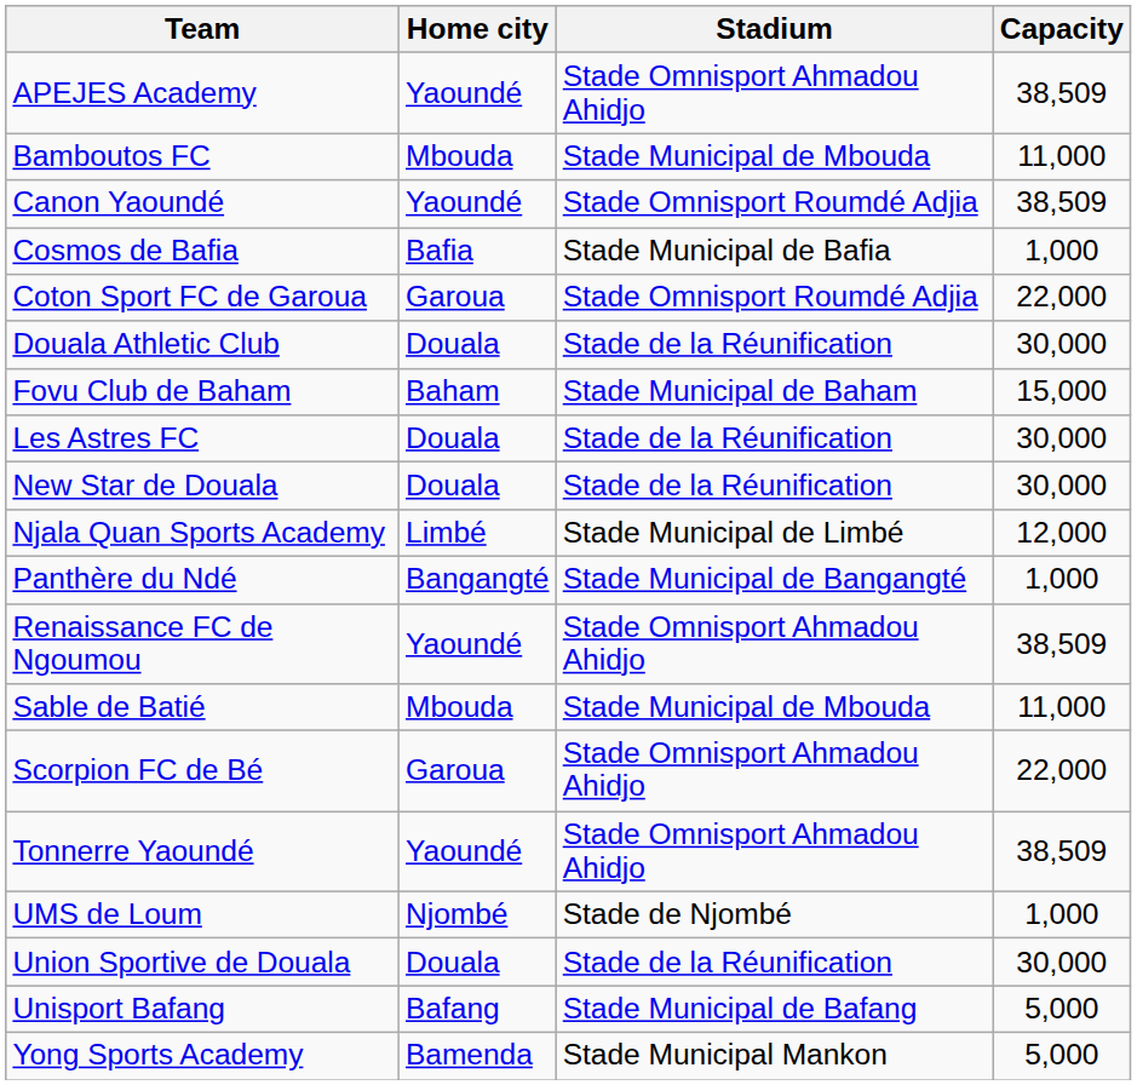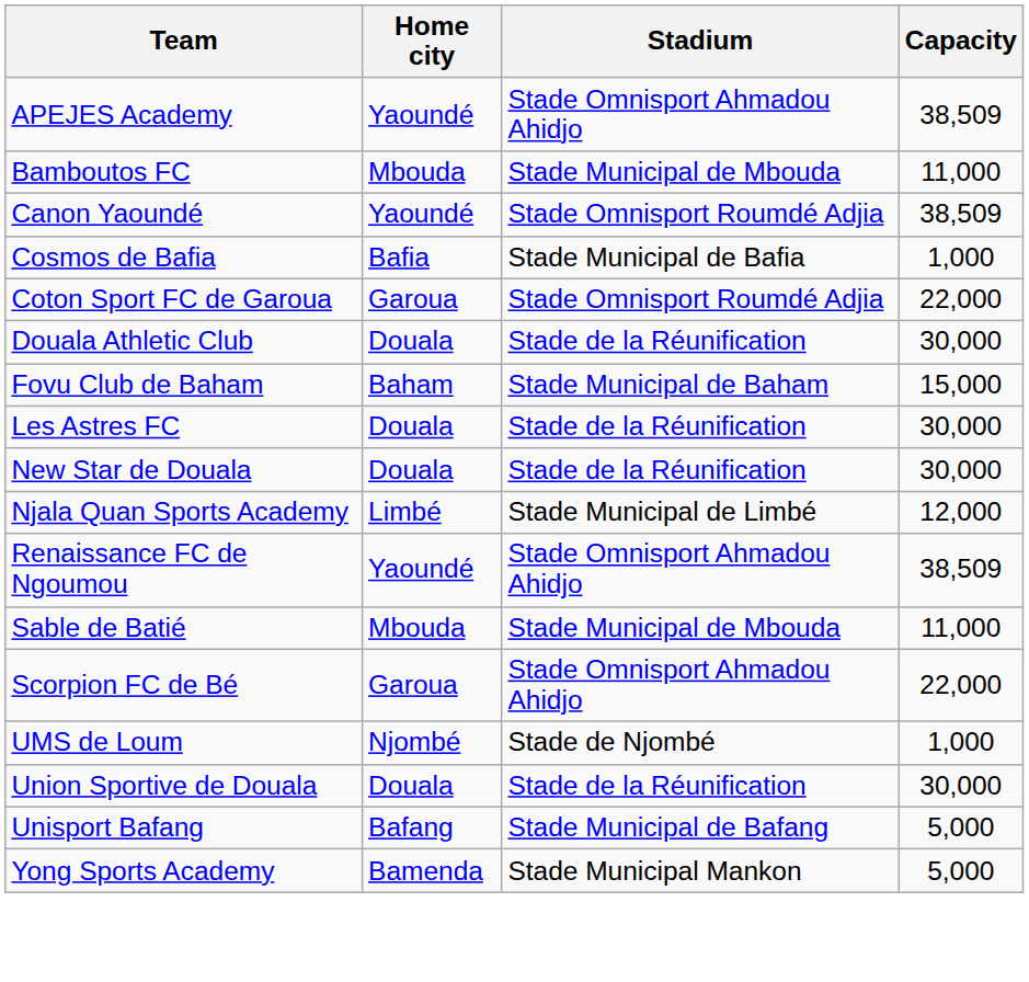 <table class="wikitable sortable">
 <tr>
 <th>Team</th>
 <th>Home city</th>
 <th>Stadium</th>
 <th>Capacity</th>
 </tr>
 <tr>
 <td><a href='#'>APEJES Academy</a></td>
 <td><a href='#'>Yaoundé</a></td>
 <td><a href='#'>Stade Omnisport Ahmadou Ahidjo</a></td>
 <td align="center">38,509</td>
 </tr>
 <tr>
 <td><a href='#'>Bamboutos FC</a></td>
 <td><a href='#'>Mbouda</a></td>
 <td><a href='#'>Stade Municipal de Mbouda</a></td>
 <td align="center">11,000</td>
 </tr>
 <tr>
 <td><a href='#'>Canon Yaoundé</a></td>
 <td><a href='#'>Yaoundé</a></td>
 <td><a href='#'>Stade Omnisport Roumdé Adjia</a></td>
 <td align="center">38,509</td>
 </tr>
 <tr>
 <td><a href='#'>Cosmos de Bafia</a></td>
 <td><a href='#'>Bafia</a></td>
 <td>Stade Municipal de Bafia</td>
 <td align="center">1,000</td>
 </tr>
 <tr>
 <td><a href='#'>Coton Sport FC de Garoua</a></td>
 <td><a href='#'>Garoua</a></td>
 <td><a href='#'>Stade Omnisport Roumdé Adjia</a></td>
 <td align="center">22,000</td>
 </tr>
 <tr>
 <td><a href='#'>Douala Athletic Club</a></td>
 <td><a href='#'>Douala</a></td>
 <td><a href='#'>Stade de la Réunification</a></td>
 <td align="center">30,000</td>
 </tr>
 <tr>
 <td><a href='#'>Fovu Club de Baham</a></td>
 <td><a href='#'>Baham</a></td>
 <td><a href='#'>Stade Municipal de Baham</a></td>
 <td align="center">15,000</td>
 </tr>
 <tr>
 <td><a href='#'>Les Astres FC</a></td>
 <td><a href='#'>Douala</a></td>
 <td><a href='#'>Stade de la Réunification</a></td>
 <td align="center">30,000</td>
 </tr>
 <tr>
 <td><a href='#'>New Star de Douala</a></td>
 <td><a href='#'>Douala</a></td>
 <td><a href='#'>Stade de la Réunification</a></td>
 <td align="center">30,000</td>
 </tr>
 <tr>
 <td><a href='#'>Njala Quan Sports Academy</a></td>
 <td><a href='#'>Limbé</a></td>
 <td>Stade Municipal de Limbé</td>
 <td align="center">12,000</td>
 </tr>
 <tr>
-<td><a href='#'>Panthère du Ndé</a></td>
-<td><a href='#'>Bangangté</a></td>
-<td><a href='#'>Stade Municipal de Bangangté</a></td>
-<td align="center">1,000</td>
-</tr>
-<tr>
 <td><a href='#'>Renaissance FC de Ngoumou</a></td>
 <td><a href='#'>Yaoundé</a></td>
 <td><a href='#'>Stade Omnisport Ahmadou Ahidjo</a></td>
 <td align="center">38,509</td>
 </tr>
 <tr>
 <td><a href='#'>Sable de Batié</a></td>
 <td><a href='#'>Mbouda</a></td>
 <td><a href='#'>Stade Municipal de Mbouda</a></td>
 <td align="center">11,000</td>
 </tr>
 <tr>
 <td><a href='#'>Scorpion FC de Bé</a></td>
 <td><a href='#'>Garoua</a></td>
 <td><a href='#'>Stade Omnisport Ahmadou Ahidjo</a></td>
 <td align="center">22,000</td>
-</tr>
-<tr>
-<td><a href='#'>Tonnerre Yaoundé</a></td>
-<td><a href='#'>Yaoundé</a></td>
-<td><a href='#'>Stade Omnisport Ahmadou Ahidjo</a></td>
-<td align="center">38,509</td>
 </tr>
 <tr>
 <td><a href='#'>UMS de Loum</a></td>
 <td><a href='#'>Njombé</a></td>
 <td>Stade de Njombé</td>
 <td align="center">1,000</td>
 </tr>
 <tr>
 <td><a href='#'>Union Sportive de Douala</a></td>
 <td><a href='#'>Douala</a></td>
 <td><a href='#'>Stade de la Réunification</a></td>
 <td align="center">30,000</td>
 </tr>
 <tr>
 <td><a href='#'>Unisport Bafang</a></td>
 <td><a href='#'>Bafang</a></td>
 <td><a href='#'>Stade Municipal de Bafang</a></td>
 <td align="center">5,000</td>
 </tr>
 <tr>
 <td><a href='#'>Yong Sports Academy</a></td>
 <td><a href='#'>Bamenda</a></td>
 <td>Stade Municipal Mankon</td>
 <td align="center">5,000</td>
 </tr>
 </table>
